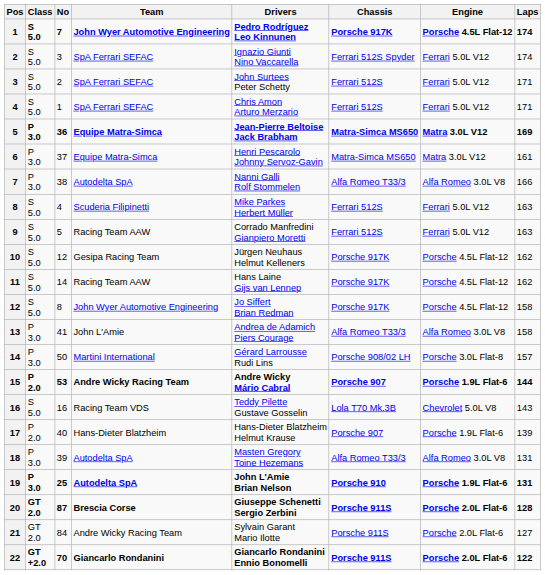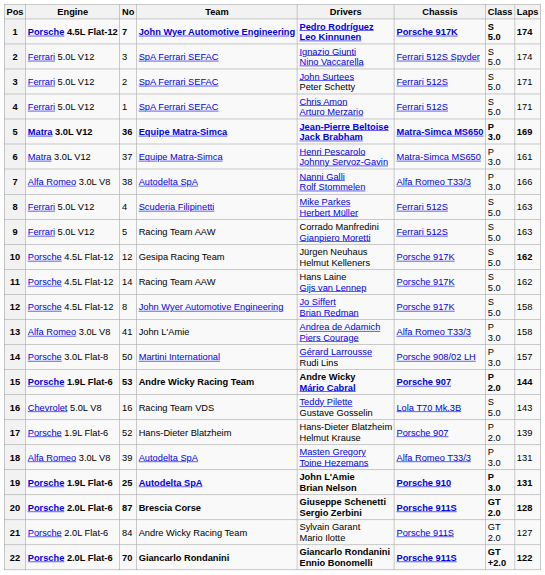 <table class="wikitable" style="font-size: 95%;">
 <tr>
 <th>Pos</th>
-<th>Class</th>
+<th>Engine</th>
 <th>No</th>
 <th>Team</th>
 <th>Drivers</th>
 <th>Chassis</th>
-<th>Engine</th>
+<th>Class</th>
 <th>Laps</th>
 </tr>
 <tr style="font-weight:bold">
 <th>1</th>
-<td>S<br>5.0</td>
+<td><a href='#'>Porsche</a> 4.5L Flat-12</td>
 <td>7</td>
 <td> <a href='#'>John Wyer Automotive Engineering</a></td>
 <td> <a href='#'>Pedro Rodríguez</a><br> <a href='#'>Leo Kinnunen</a></td>
 <td><a href='#'>Porsche 917K</a></td>
-<td><a href='#'>Porsche</a> 4.5L Flat-12</td>
+<td>S<br>5.0</td>
 <td>174</td>
 </tr>
 <tr>
 <th>2</th>
-<td>S<br>5.0</td>
+<td><a href='#'>Ferrari</a> 5.0L V12</td>
 <td>3</td>
 <td> <a href='#'>SpA Ferrari SEFAC</a></td>
 <td> <a href='#'>Ignazio Giunti</a><br> <a href='#'>Nino Vaccarella</a></td>
 <td><a href='#'>Ferrari 512S Spyder</a></td>
-<td><a href='#'>Ferrari</a> 5.0L V12</td>
+<td>S<br>5.0</td>
 <td>174</td>
 </tr>
 <tr>
 <th>3</th>
-<td>S<br>5.0</td>
+<td><a href='#'>Ferrari</a> 5.0L V12</td>
 <td>2</td>
 <td> <a href='#'>SpA Ferrari SEFAC</a></td>
 <td> <a href='#'>John Surtees</a><br> Peter Schetty</td>
 <td><a href='#'>Ferrari 512S</a></td>
-<td><a href='#'>Ferrari</a> 5.0L V12</td>
+<td>S<br>5.0</td>
 <td>171</td>
 </tr>
 <tr>
 <th>4</th>
-<td>S<br>5.0</td>
+<td><a href='#'>Ferrari</a> 5.0L V12</td>
 <td>1</td>
 <td> <a href='#'>SpA Ferrari SEFAC</a></td>
 <td> <a href='#'>Chris Amon</a><br> <a href='#'>Arturo Merzario</a></td>
 <td><a href='#'>Ferrari 512S</a></td>
-<td><a href='#'>Ferrari</a> 5.0L V12</td>
+<td>S<br>5.0</td>
 <td>171</td>
 </tr>
 <tr style="font-weight:bold">
 <th>5</th>
-<td>P<br>3.0</td>
+<td><a href='#'>Matra</a> 3.0L V12</td>
 <td>36</td>
 <td> <a href='#'>Equipe Matra-Simca</a></td>
 <td> <a href='#'>Jean-Pierre Beltoise</a><br> <a href='#'>Jack Brabham</a></td>
 <td><a href='#'>Matra-Simca MS650</a></td>
-<td><a href='#'>Matra</a> 3.0L V12</td>
+<td>P<br>3.0</td>
 <td>169</td>
 </tr>
 <tr>
 <th>6</th>
-<td>P<br>3.0</td>
+<td><a href='#'>Matra</a> 3.0L V12</td>
 <td>37</td>
 <td> <a href='#'>Equipe Matra-Simca</a></td>
 <td> <a href='#'>Henri Pescarolo</a><br> <a href='#'>Johnny Servoz-Gavin</a></td>
 <td><a href='#'>Matra-Simca MS650</a></td>
-<td><a href='#'>Matra</a> 3.0L V12</td>
+<td>P<br>3.0</td>
 <td>161</td>
 </tr>
 <tr>
 <th>7</th>
-<td>P<br>3.0</td>
+<td><a href='#'>Alfa Romeo</a> 3.0L V8</td>
 <td>38</td>
 <td> <a href='#'>Autodelta SpA</a></td>
 <td> <a href='#'>Nanni Galli</a><br> <a href='#'>Rolf Stommelen</a></td>
 <td><a href='#'>Alfa Romeo T33/3</a></td>
-<td><a href='#'>Alfa Romeo</a> 3.0L V8</td>
+<td>P<br>3.0</td>
 <td>166</td>
 </tr>
 <tr>
 <th>8</th>
-<td>S<br>5.0</td>
+<td><a href='#'>Ferrari</a> 5.0L V12</td>
 <td>4</td>
 <td> <a href='#'>Scuderia Filipinetti</a></td>
 <td> <a href='#'>Mike Parkes</a><br> <a href='#'>Herbert Müller</a></td>
 <td><a href='#'>Ferrari 512S</a></td>
-<td><a href='#'>Ferrari</a> 5.0L V12</td>
+<td>S<br>5.0</td>
 <td>163</td>
 </tr>
 <tr>
 <th>9</th>
-<td>S<br>5.0</td>
+<td><a href='#'>Ferrari</a> 5.0L V12</td>
 <td>5</td>
 <td> Racing Team AAW</td>
 <td> Corrado Manfredini<br> <a href='#'>Gianpiero Moretti</a></td>
 <td><a href='#'>Ferrari 512S</a></td>
-<td><a href='#'>Ferrari</a> 5.0L V12</td>
+<td>S<br>5.0</td>
 <td>163</td>
 </tr>
 <tr>
 <th>10</th>
-<td>S<br>5.0</td>
+<td><a href='#'>Porsche</a> 4.5L Flat-12</td>
 <td>12</td>
 <td> Gesipa Racing Team</td>
 <td> Jürgen Neuhaus<br> Helmut Kelleners</td>
 <td><a href='#'>Porsche 917K</a></td>
-<td><a href='#'>Porsche</a> 4.5L Flat-12</td>
-<td>162</td>
+<td>S<br>5.0</td>
+<td><strong>162</strong></td>
 </tr>
 <tr>
 <th>11</th>
-<td>S<br>5.0</td>
+<td><a href='#'>Porsche</a> 4.5L Flat-12</td>
 <td>14</td>
 <td> Racing Team AAW</td>
 <td> Hans Laine<br> <a href='#'>Gijs van Lennep</a></td>
 <td><a href='#'>Porsche 917K</a></td>
-<td><a href='#'>Porsche</a> 4.5L Flat-12</td>
+<td>S<br>5.0</td>
 <td>162</td>
 </tr>
 <tr>
 <th>12</th>
-<td>S<br>5.0</td>
+<td><a href='#'>Porsche</a> 4.5L Flat-12</td>
 <td>8</td>
 <td> <a href='#'>John Wyer Automotive Engineering</a></td>
 <td> <a href='#'>Jo Siffert</a><br> <a href='#'>Brian Redman</a></td>
 <td><a href='#'>Porsche 917K</a></td>
-<td><a href='#'>Porsche</a> 4.5L Flat-12</td>
+<td>S<br>5.0</td>
 <td>158</td>
 </tr>
 <tr>
 <th>13</th>
-<td>P<br>3.0</td>
+<td><a href='#'>Alfa Romeo</a> 3.0L V8</td>
 <td>41</td>
 <td> John L'Amie</td>
 <td> <a href='#'>Andrea de Adamich</a><br> <a href='#'>Piers Courage</a></td>
 <td><a href='#'>Alfa Romeo T33/3</a></td>
-<td><a href='#'>Alfa Romeo</a> 3.0L V8</td>
+<td>P<br>3.0</td>
 <td>158</td>
 </tr>
 <tr>
 <th>14</th>
-<td>P<br>3.0</td>
+<td><a href='#'>Porsche</a> 3.0L Flat-8</td>
 <td>50</td>
 <td> <a href='#'>Martini International</a></td>
 <td> <a href='#'>Gérard Larrousse</a><br> Rudi Lins</td>
 <td><a href='#'>Porsche 908/02 LH</a></td>
-<td><a href='#'>Porsche</a> 3.0L Flat-8</td>
+<td>P<br>3.0</td>
 <td>157</td>
 </tr>
 <tr style="font-weight:bold">
 <th>15</th>
-<td>P<br>2.0</td>
+<td><a href='#'>Porsche</a> 1.9L Flat-6</td>
 <td>53</td>
 <td> Andre Wicky Racing Team</td>
 <td> Andre Wicky<br> <a href='#'>Mário Cabral</a></td>
 <td><a href='#'>Porsche 907</a></td>
-<td><a href='#'>Porsche</a> 1.9L Flat-6</td>
+<td>P<br>2.0</td>
 <td>144</td>
 </tr>
 <tr>
 <th>16</th>
-<td>S<br>5.0</td>
+<td><a href='#'>Chevrolet</a> 5.0L V8</td>
 <td>16</td>
 <td> Racing Team VDS</td>
 <td> <a href='#'>Teddy Pilette</a><br> Gustave Gosselin</td>
 <td><a href='#'>Lola T70 Mk.3B</a></td>
-<td><a href='#'>Chevrolet</a> 5.0L V8</td>
+<td>S<br>5.0</td>
 <td>143</td>
 </tr>
 <tr>
 <th>17</th>
-<td>P<br>2.0</td>
-<td>40</td>
+<td><a href='#'>Porsche</a> 1.9L Flat-6</td>
+<td>52</td>
 <td> Hans-Dieter Blatzheim</td>
 <td> Hans-Dieter Blatzheim<br> Helmut Krause</td>
 <td><a href='#'>Porsche 907</a></td>
-<td><a href='#'>Porsche</a> 1.9L Flat-6</td>
+<td>P<br>2.0</td>
 <td>139</td>
 </tr>
 <tr>
 <th>18</th>
-<td>P<br>3.0</td>
+<td><a href='#'>Alfa Romeo</a> 3.0L V8</td>
 <td>39</td>
 <td> <a href='#'>Autodelta SpA</a></td>
 <td> <a href='#'>Masten Gregory</a><br> <a href='#'>Toine Hezemans</a></td>
 <td><a href='#'>Alfa Romeo T33/3</a></td>
-<td><a href='#'>Alfa Romeo</a> 3.0L V8</td>
+<td>P<br>3.0</td>
 <td>131</td>
 </tr>
 <tr style="font-weight:bold">
 <th>19</th>
-<td>P<br>3.0</td>
+<td><a href='#'>Porsche</a> 1.9L Flat-6</td>
 <td>25</td>
 <td> <a href='#'>Autodelta SpA</a></td>
 <td> John L'Amie<br> Brian Nelson</td>
 <td><a href='#'>Porsche 910</a></td>
-<td><a href='#'>Porsche</a> 1.9L Flat-6</td>
+<td>P<br>3.0</td>
 <td>131</td>
 </tr>
 <tr style="font-weight:bold">
 <th>20</th>
-<td>GT<br>2.0</td>
+<td><a href='#'>Porsche</a> 2.0L Flat-6</td>
 <td>87</td>
 <td> Brescia Corse</td>
 <td> Giuseppe Schenetti<br> Sergio Zerbini</td>
 <td><a href='#'>Porsche 911S</a></td>
-<td><a href='#'>Porsche</a> 2.0L Flat-6</td>
+<td>GT<br>2.0</td>
 <td>128</td>
 </tr>
 <tr>
 <th>21</th>
-<td>GT<br>2.0</td>
+<td><a href='#'>Porsche</a> 2.0L Flat-6</td>
 <td>84</td>
 <td> Andre Wicky Racing Team</td>
 <td> Sylvain Garant<br> Mario Ilotte</td>
 <td><a href='#'>Porsche 911S</a></td>
-<td><a href='#'>Porsche</a> 2.0L Flat-6</td>
+<td>GT<br>2.0</td>
 <td>127</td>
 </tr>
 <tr style="font-weight:bold">
 <th>22</th>
-<td>GT<br>+2.0</td>
+<td><a href='#'>Porsche</a> 2.0L Flat-6</td>
 <td>70</td>
 <td> Giancarlo Rondanini</td>
 <td> Giancarlo Rondanini<br> Ennio Bonomelli</td>
 <td><a href='#'>Porsche 911S</a></td>
-<td><a href='#'>Porsche</a> 2.0L Flat-6</td>
+<td>GT<br>+2.0</td>
 <td>122</td>
 </tr>
 </table>
